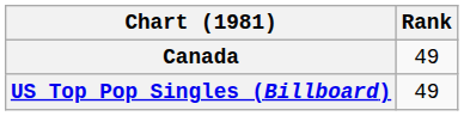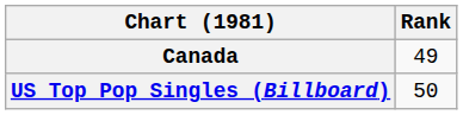 <table class="wikitable plainrowheaders sortable">
 <tr>
 <th>Chart (1981)</th>
 <th>Rank</th>
 </tr>
 <tr>
 <th scope="row">Canada </th>
 <td style="text-align:center;">49</td>
 </tr>
 <tr>
 <th scope="row"><a href='#'>US Top Pop Singles (<em>Billboard</em>)</a></th>
-<td align="center">49</td>
+<td align="center">50</td>
 </tr>
 </table>
